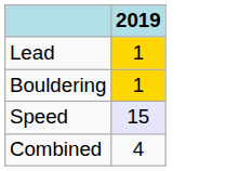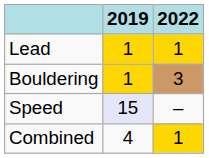 <table class="wikitable" style="text-align: center">
 <tr>
 <th style="background: #b0e0e6"></th>
 <th style="background: #b0e0e6">2019</th>
+<th style="background: #b0e0e6">2022</th>
 </tr>
 <tr>
 <td align="left">Lead</td>
+<td style="background: gold">1</td>
 <td style="background: gold">1</td>
 </tr>
 <tr>
 <td align="left">Bouldering</td>
 <td style="background: gold">1</td>
+<td style="background: #cc9966">3</td>
 </tr>
 <tr>
 <td align="left">Speed</td>
 <td style="background: lavender;">15</td>
+<td>–</td>
 </tr>
 <tr>
 <td align="left">Combined</td>
 <td>4</td>
+<td style="background: gold">1</td>
 </tr>
 </table>
